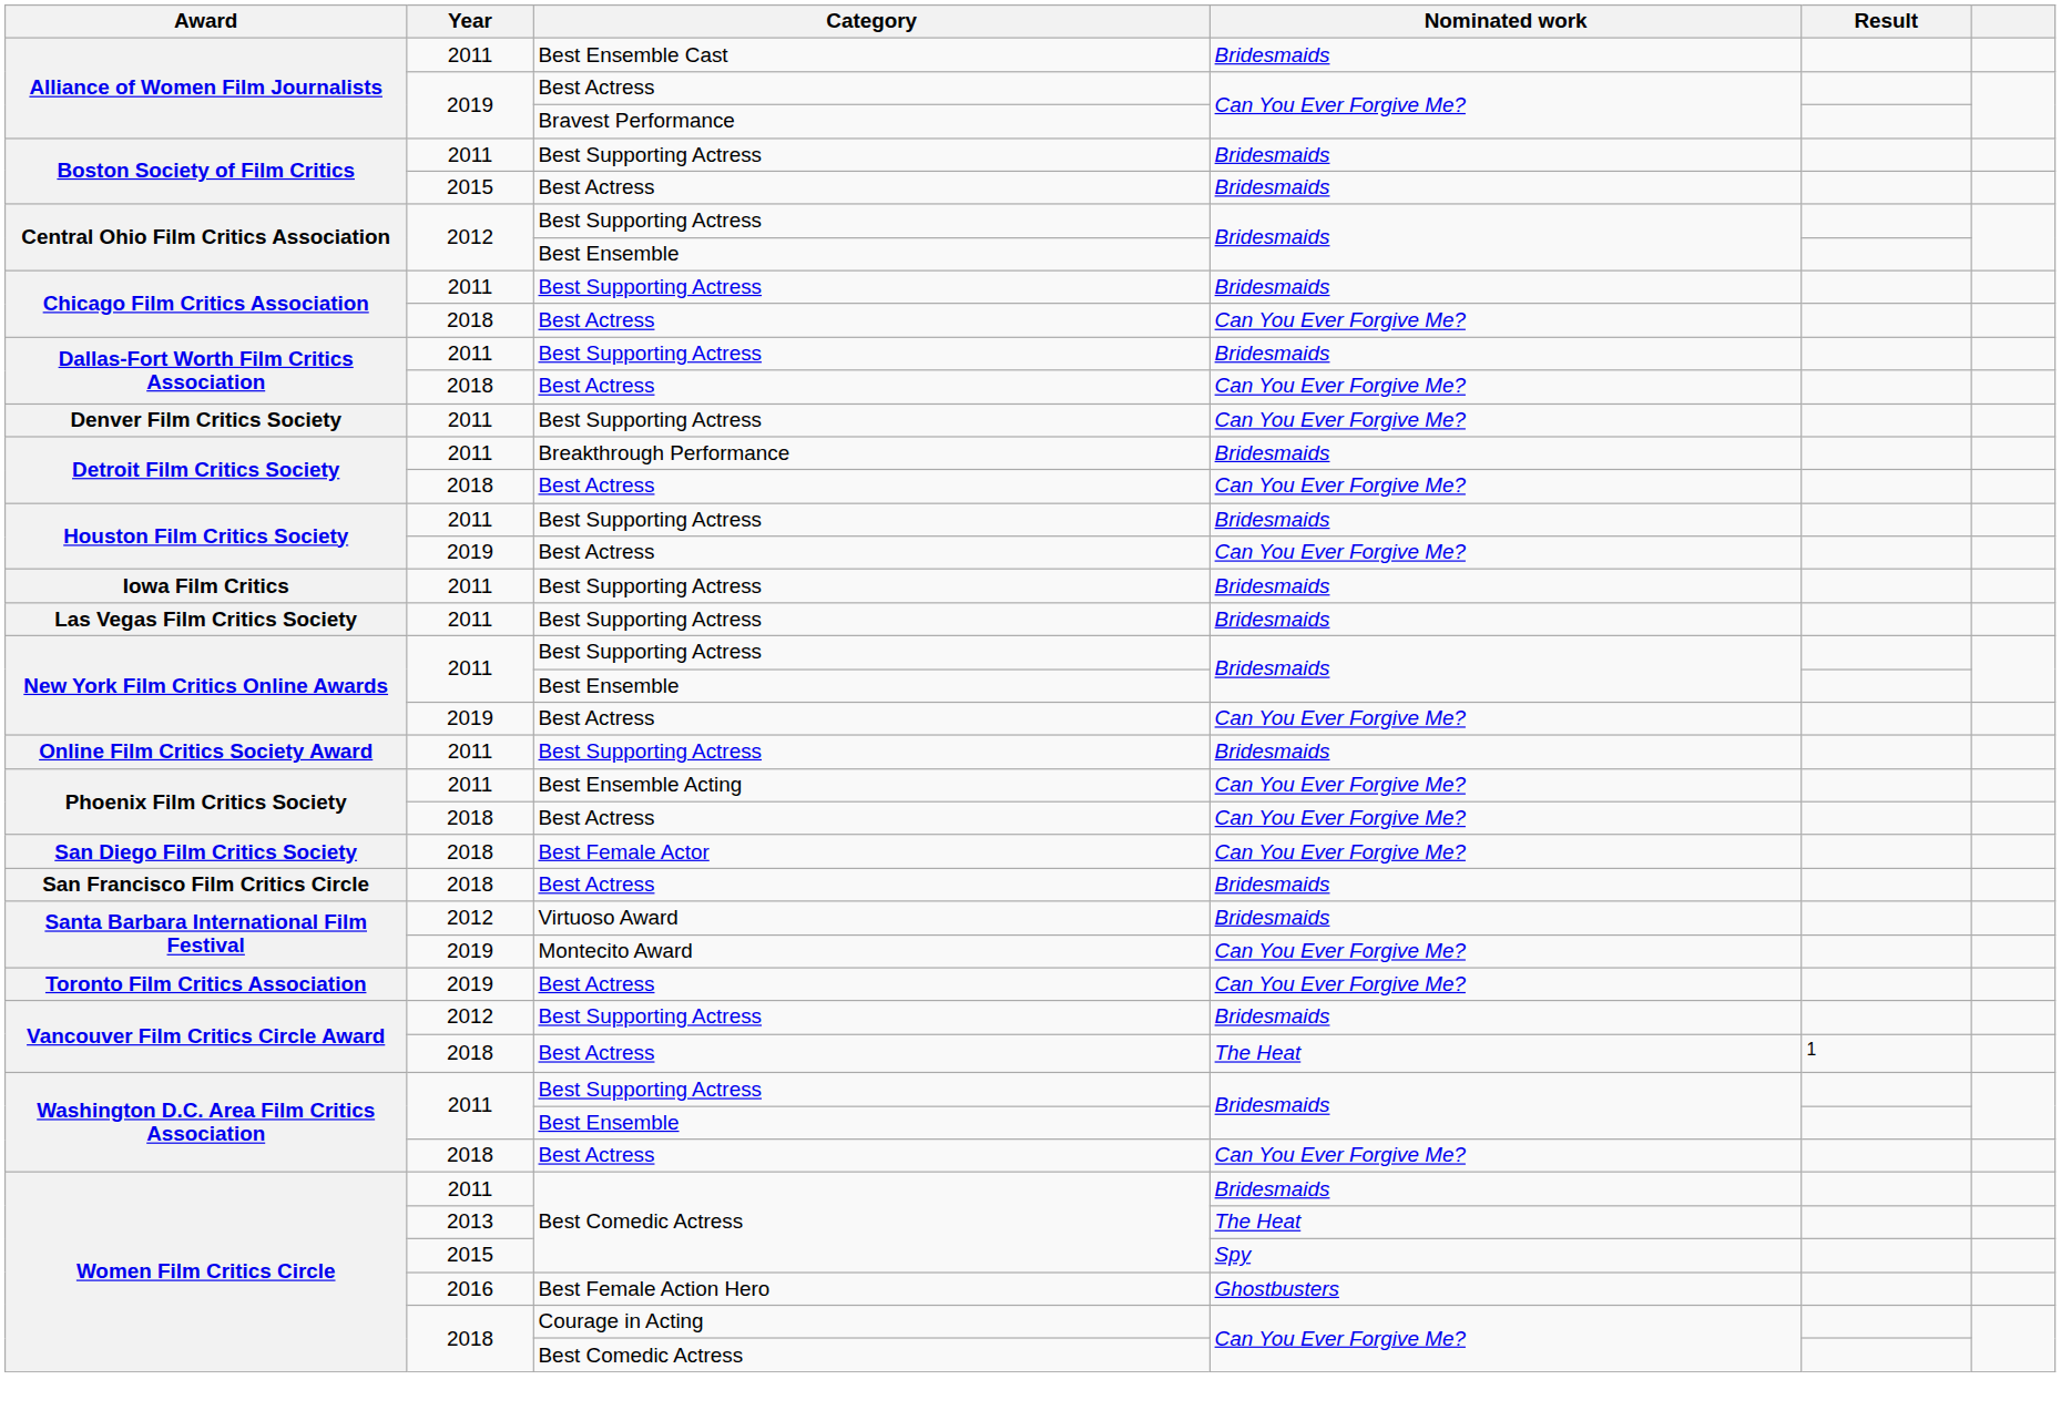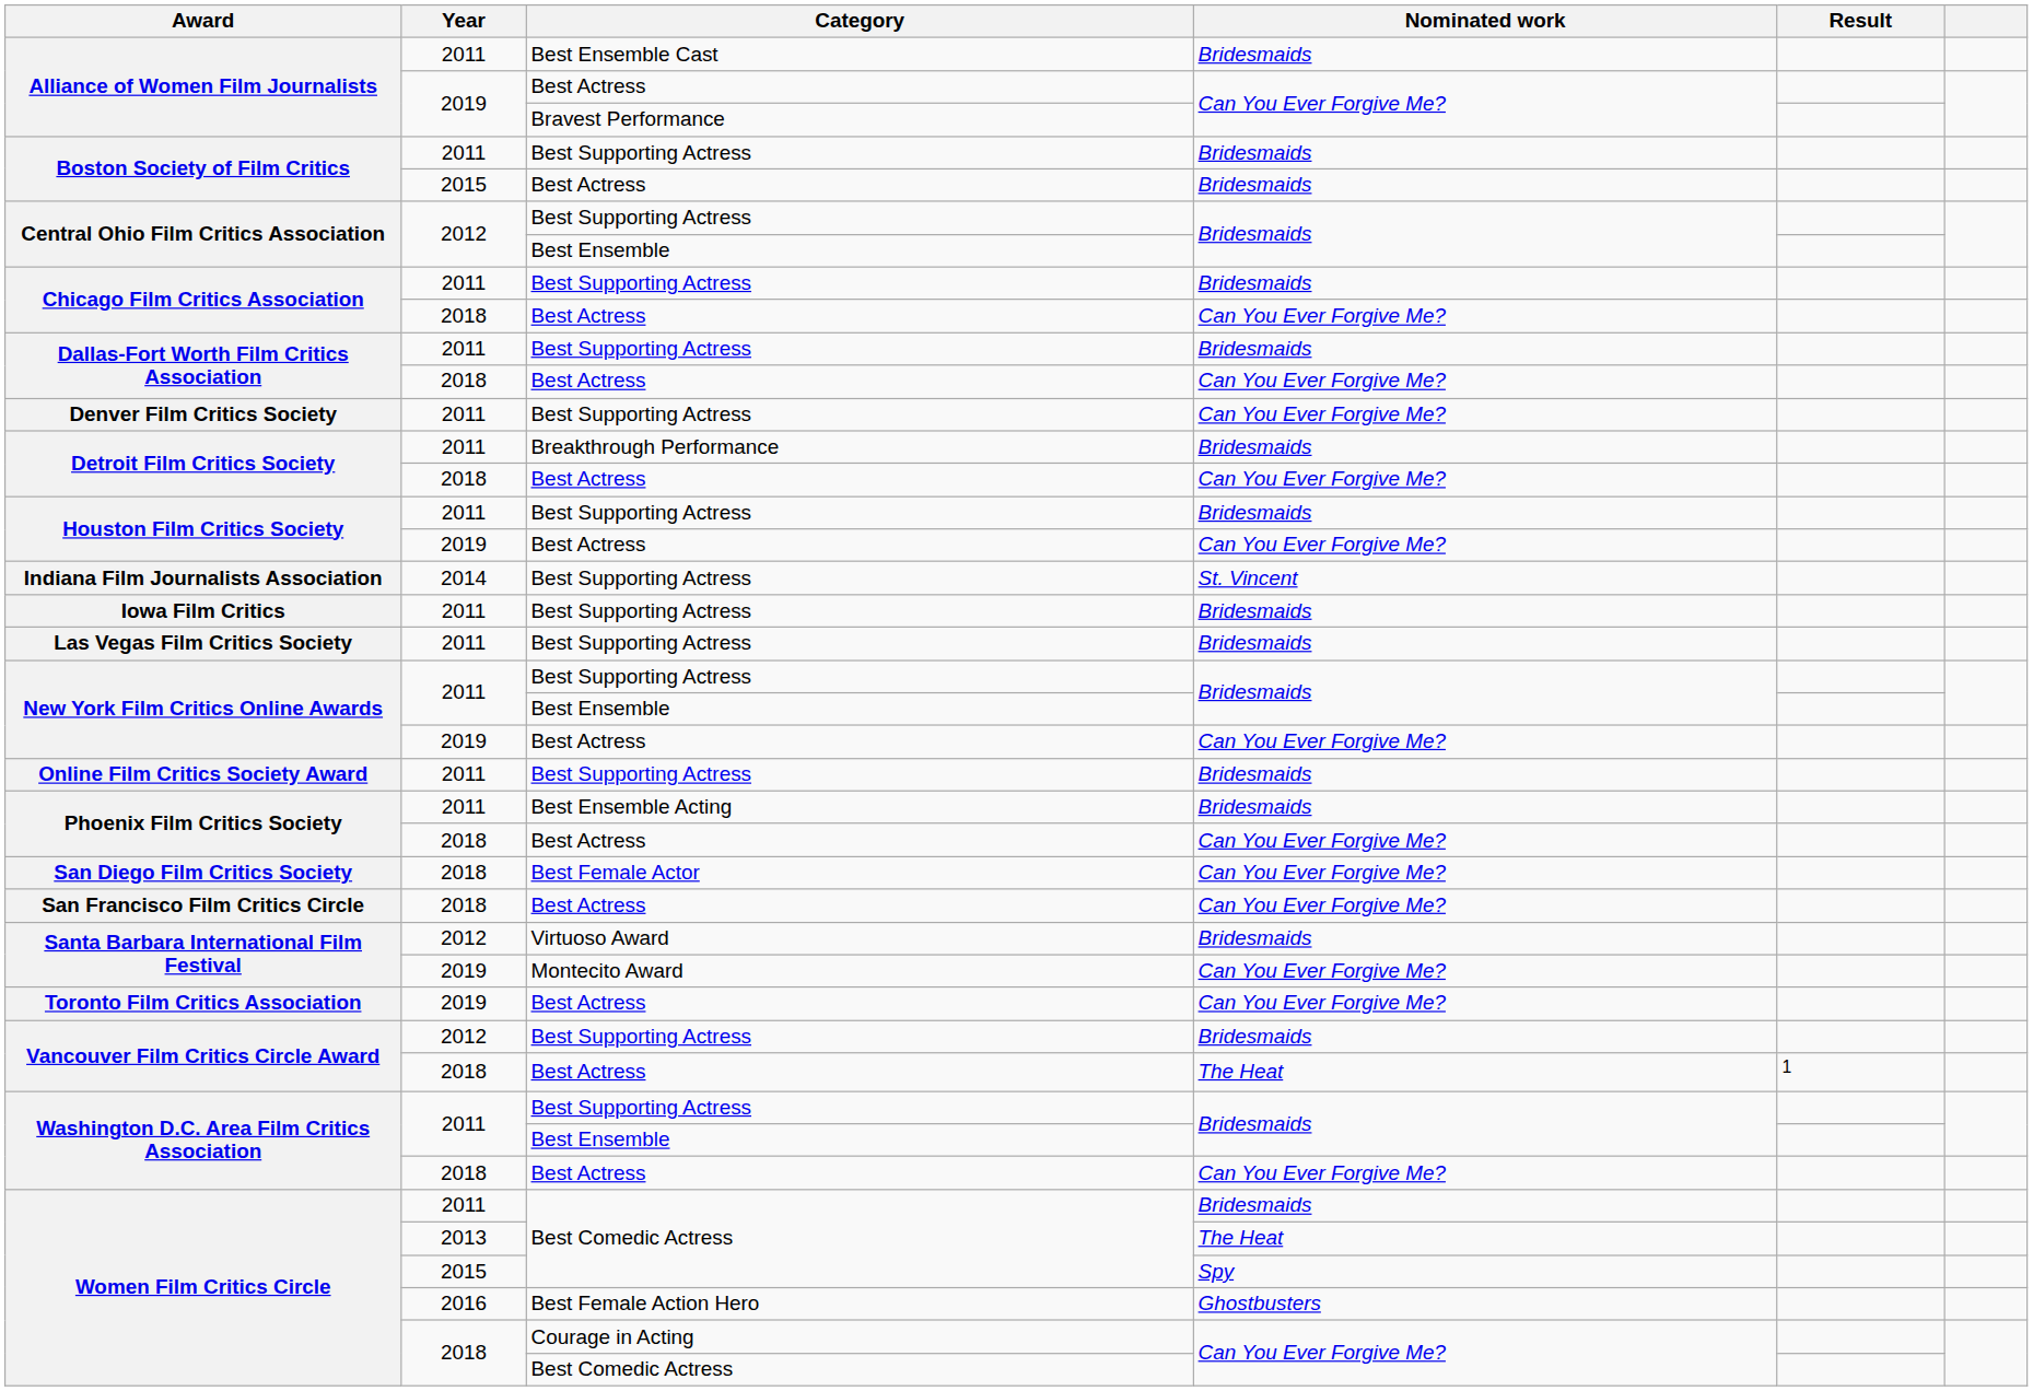 <table class="wikitable sortable plainrowheaders" style="width:99%;">
 <tr>
 <th scope="col" style="width:19%;">Award</th>
 <th scope="col" style="width:6%;">Year</th>
 <th scope="col" style="width:32%;">Category</th>
 <th scope="col" style="width:28%;">Nominated work</th>
 <th scope="col" style="width:8%;">Result</th>
 <th scope="col" style="width:4%;" class="unsortable"></th>
 </tr>
 <tr>
 <th scope="row", rowspan=3><a href='#'>Alliance of Women Film Journalists</a></th>
 <td align="center">2011</td>
 <td>Best Ensemble Cast</td>
 <td><em><a href='#'>Bridesmaids</a></em></td>
 <td></td>
 <td align="center"></td>
 </tr>
 <tr>
 <td rowspan="2" align="center">2019</td>
 <td>Best Actress</td>
 <td rowspan="2"><em><a href='#'>Can You Ever Forgive Me?</a></em></td>
 <td></td>
 <td rowspan="2" align="center"></td>
 </tr>
 <tr>
 <td>Bravest Performance</td>
 <td></td>
 </tr>
 <tr>
 <th scope="row", rowspan=2><a href='#'>Boston Society of Film Critics</a></th>
 <td align="center">2011</td>
 <td>Best Supporting Actress</td>
 <td><em><a href='#'>Bridesmaids</a></em></td>
 <td></td>
 <td align="center"></td>
 </tr>
 <tr>
 <td align="center">2015</td>
 <td>Best Actress</td>
 <td><em><a href='#'>Bridesmaids</a></em></td>
 <td></td>
 <td align="center"></td>
 </tr>
 <tr>
 <th scope="row", rowspan=2>Central Ohio Film Critics Association</th>
 <td rowspan="2" align="center">2012</td>
 <td>Best Supporting Actress</td>
 <td rowspan="2"><em><a href='#'>Bridesmaids</a></em></td>
 <td></td>
 <td rowspan="2" align="center"></td>
 </tr>
 <tr>
 <td>Best Ensemble</td>
 <td></td>
 </tr>
 <tr>
 <th scope="row", rowspan=2><a href='#'>Chicago Film Critics Association</a></th>
 <td align="center">2011</td>
 <td><a href='#'>Best Supporting Actress</a></td>
 <td><em><a href='#'>Bridesmaids</a></em></td>
 <td></td>
 <td align="center"></td>
 </tr>
 <tr>
 <td align="center">2018</td>
 <td><a href='#'>Best Actress</a></td>
 <td><em><a href='#'>Can You Ever Forgive Me?</a></em></td>
 <td></td>
 <td align="center"></td>
 </tr>
 <tr>
 <th scope="row", rowspan=2><a href='#'>Dallas-Fort Worth Film Critics Association</a></th>
 <td align="center">2011</td>
 <td><a href='#'>Best Supporting Actress</a></td>
 <td><em><a href='#'>Bridesmaids</a></em></td>
 <td></td>
 <td align="center"></td>
 </tr>
 <tr>
 <td align="center">2018</td>
 <td><a href='#'>Best Actress</a></td>
 <td><em><a href='#'>Can You Ever Forgive Me?</a></em></td>
 <td></td>
 <td align="center"></td>
 </tr>
 <tr>
 <th scope="row", rowspan=1>Denver Film Critics Society</th>
 <td align="center">2011</td>
 <td>Best Supporting Actress</td>
 <td><em><a href='#'>Can You Ever Forgive Me?</a></em></td>
 <td></td>
 <td align="center"></td>
 </tr>
 <tr>
 <th scope="row", rowspan=2><a href='#'>Detroit Film Critics Society</a></th>
 <td align="center">2011</td>
 <td>Breakthrough Performance</td>
 <td><em><a href='#'>Bridesmaids</a></em></td>
 <td></td>
 <td align="center"></td>
 </tr>
 <tr>
 <td align="center">2018</td>
 <td><a href='#'>Best Actress</a></td>
 <td><em><a href='#'>Can You Ever Forgive Me?</a></em></td>
 <td></td>
 <td align="center"></td>
 </tr>
 <tr>
 <th scope="row", rowspan=2><a href='#'>Houston Film Critics Society</a></th>
 <td align="center">2011</td>
 <td>Best Supporting Actress</td>
 <td><em><a href='#'>Bridesmaids</a></em></td>
 <td></td>
 <td align="center"></td>
 </tr>
 <tr>
 <td align="center">2019</td>
 <td>Best Actress</td>
 <td><em><a href='#'>Can You Ever Forgive Me?</a></em></td>
 <td></td>
 <td align="center"></td>
 </tr>
 <tr>
+<th scope="row", rowspan=1>Indiana Film Journalists Association</th>
+<td align="center">2014</td>
+<td>Best Supporting Actress</td>
+<td><em><a href='#'>St. Vincent</a></em></td>
+<td></td>
+<td align="center"></td>
+</tr>
+<tr>
 <th scope="row", rowspan=1>Iowa Film Critics</th>
 <td align="center">2011</td>
 <td>Best Supporting Actress</td>
 <td><em><a href='#'>Bridesmaids</a></em></td>
 <td></td>
 <td align="center"></td>
 </tr>
 <tr>
 <th scope="row", rowspan=1>Las Vegas Film Critics Society</th>
 <td align="center">2011</td>
 <td>Best Supporting Actress</td>
 <td><em><a href='#'>Bridesmaids</a></em></td>
 <td></td>
 <td align="center"></td>
 </tr>
 <tr>
 <th scope="row", rowspan=3><a href='#'>New York Film Critics Online Awards</a></th>
 <td rowspan="2" align="center">2011</td>
 <td>Best Supporting Actress</td>
 <td rowspan="2"><em><a href='#'>Bridesmaids</a></em></td>
 <td></td>
 <td rowspan="2" align="center"></td>
 </tr>
 <tr>
 <td>Best Ensemble</td>
 <td></td>
 </tr>
 <tr>
 <td align="center">2019</td>
 <td>Best Actress</td>
 <td><em><a href='#'>Can You Ever Forgive Me?</a></em></td>
 <td></td>
 <td align="center"></td>
 </tr>
 <tr>
 <th scope="row", rowspan=1><a href='#'>Online Film Critics Society Award</a></th>
 <td align="center">2011</td>
 <td><a href='#'>Best Supporting Actress</a></td>
 <td><em><a href='#'>Bridesmaids</a></em></td>
 <td></td>
 <td align="center"></td>
 </tr>
 <tr>
 <th scope="row", rowspan=2>Phoenix Film Critics Society</th>
 <td align="center">2011</td>
 <td>Best Ensemble Acting</td>
-<td><em><a href='#'>Can You Ever Forgive Me?</a></em></td>
+<td><em><a href='#'>Bridesmaids</a></em></td>
 <td></td>
 <td align="center"></td>
 </tr>
 <tr>
 <td align="center">2018</td>
 <td>Best Actress</td>
 <td><em><a href='#'>Can You Ever Forgive Me?</a></em></td>
 <td></td>
 <td align="center"></td>
 </tr>
 <tr>
 <th scope="row", rowspan=1><a href='#'>San Diego Film Critics Society</a></th>
 <td align="center">2018</td>
 <td><a href='#'>Best Female Actor</a></td>
 <td><em><a href='#'>Can You Ever Forgive Me?</a></em></td>
 <td></td>
 <td align="center"></td>
 </tr>
 <tr>
 <th scope="row", rowspan=1>San Francisco Film Critics Circle</th>
 <td align="center">2018</td>
 <td><a href='#'>Best Actress</a></td>
-<td><em><a href='#'>Bridesmaids</a></em></td>
+<td><em><a href='#'>Can You Ever Forgive Me?</a></em></td>
 <td></td>
 <td align="center"></td>
 </tr>
 <tr>
 <th scope="row", rowspan=2><a href='#'>Santa Barbara International Film Festival</a></th>
 <td align="center">2012</td>
 <td>Virtuoso Award</td>
 <td><em><a href='#'>Bridesmaids</a></em></td>
 <td></td>
 <td align="center"></td>
 </tr>
 <tr>
 <td align="center">2019</td>
 <td>Montecito Award</td>
 <td><em><a href='#'>Can You Ever Forgive Me?</a></em></td>
 <td></td>
 <td align="center"></td>
 </tr>
 <tr>
 <th scope="row", rowspan=1><a href='#'>Toronto Film Critics Association</a></th>
 <td align="center">2019</td>
 <td><a href='#'>Best Actress</a></td>
 <td><em><a href='#'>Can You Ever Forgive Me?</a></em></td>
 <td></td>
 <td align="center"></td>
 </tr>
 <tr>
 <th scope="row", rowspan=2><a href='#'>Vancouver Film Critics Circle Award</a></th>
 <td align="center">2012</td>
 <td><a href='#'>Best Supporting Actress</a></td>
 <td><em><a href='#'>Bridesmaids</a></em></td>
 <td></td>
 <td align="center"></td>
 </tr>
 <tr>
 <td align="center">2018</td>
 <td><a href='#'>Best Actress</a></td>
 <td><em><a href='#'>The Heat</a></em></td>
 <td><sup>1</sup></td>
 <td align="center"></td>
 </tr>
 <tr>
 <th scope="row", rowspan=3><a href='#'>Washington D.C. Area Film Critics Association</a></th>
 <td rowspan="2" align="center">2011</td>
 <td><a href='#'>Best Supporting Actress</a></td>
 <td rowspan="2"><em><a href='#'>Bridesmaids</a></em></td>
 <td></td>
 <td rowspan="2" align="center"></td>
 </tr>
 <tr>
 <td><a href='#'>Best Ensemble</a></td>
 <td></td>
 </tr>
 <tr>
 <td align="center">2018</td>
 <td><a href='#'>Best Actress</a></td>
 <td><em><a href='#'>Can You Ever Forgive Me?</a></em></td>
 <td></td>
 <td align="center"></td>
 </tr>
 <tr>
 <th scope="row", rowspan=6><a href='#'>Women Film Critics Circle</a></th>
 <td align="center">2011</td>
 <td rowspan="3">Best Comedic Actress</td>
 <td><em><a href='#'>Bridesmaids</a></em></td>
 <td></td>
 <td align="center"></td>
 </tr>
 <tr>
 <td align="center">2013</td>
 <td><em><a href='#'>The Heat</a></em></td>
 <td></td>
 <td align="center"></td>
 </tr>
 <tr>
 <td align="center">2015</td>
 <td><em><a href='#'>Spy</a></em></td>
 <td></td>
 <td align="center"></td>
 </tr>
 <tr>
 <td align="center">2016</td>
 <td>Best Female Action Hero</td>
 <td><em><a href='#'>Ghostbusters</a></em></td>
 <td></td>
 <td align="center"></td>
 </tr>
 <tr>
 <td rowspan="2" align="center">2018</td>
 <td>Courage in Acting</td>
 <td rowspan="2"><em><a href='#'>Can You Ever Forgive Me?</a></em></td>
 <td></td>
 <td rowspan="2" align="center"></td>
 </tr>
 <tr>
 <td>Best Comedic Actress</td>
 <td></td>
 </tr>
 </table>
